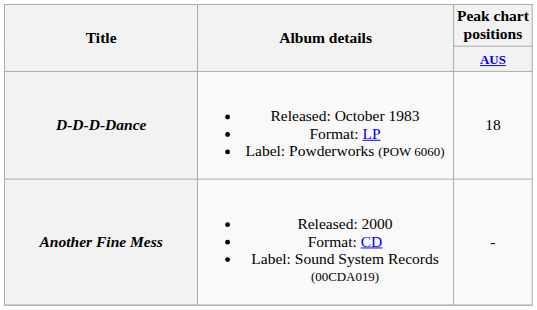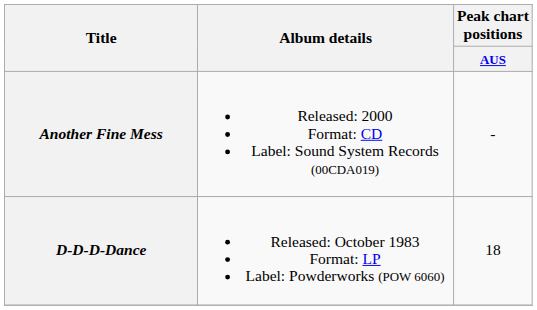 <table class="wikitable plainrowheaders" style="text-align:center;" border="1">
 <tr>
 <th scope="col" rowspan="2" style="width:12em;">Title</th>
 <th scope="col" rowspan="2" style="width:16em;">Album details</th>
 <th scope="col" colspan="1">Peak chart<br>positions</th>
 </tr>
 <tr>
 <th scope="col" style="text-align:center;"><small><a href='#'>AUS</a><br></small></th>
 </tr>
 <tr>
+<th scope="row"><em>Another Fine Mess</em></th>
+<td><br><ul><li>Released: 2000</li><li>Format: <a href='#'>CD</a></li><li>Label: Sound System Records <small>(00CDA019)</small></li></ul></td>
+<td align="center">-</td>
+</tr>
+<tr>
 <th scope="row"><em>D-D-D-Dance</em></th>
 <td><br><ul><li>Released: October 1983</li><li>Format: <a href='#'>LP</a></li><li>Label: Powderworks <small>(POW 6060)</small></li></ul></td>
 <td align="center">18</td>
 </tr>
 <tr>
-<th scope="row"><em>Another Fine Mess</em></th>
-<td><br><ul><li>Released: 2000</li><li>Format: <a href='#'>CD</a></li><li>Label: Sound System Records <small>(00CDA019)</small></li></ul></td>
-<td align="center">-</td>
-</tr>
-<tr>
 </tr>
 </table>
